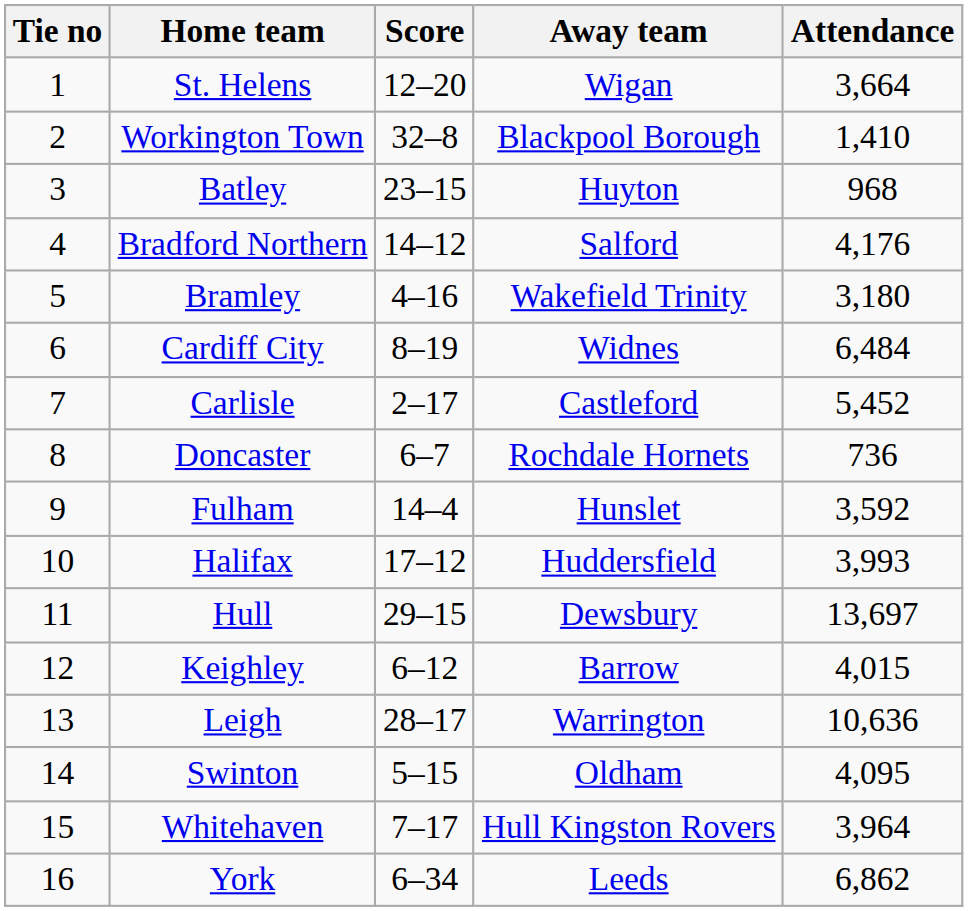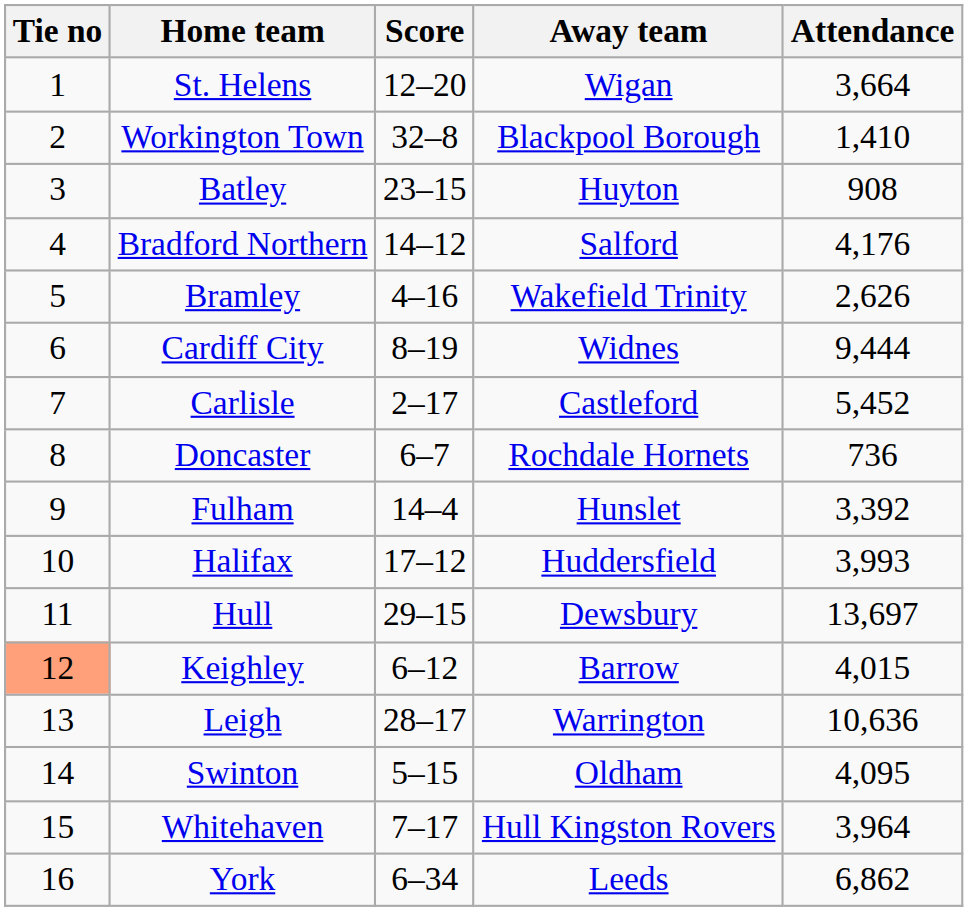 <table class="wikitable" style="text-align:center">
 <tr>
 <th>Tie no</th>
 <th>Home team</th>
 <th>Score</th>
 <th>Away team</th>
 <th>Attendance</th>
 </tr>
 <tr>
 <td>1</td>
 <td><a href='#'>St. Helens</a></td>
 <td>12–20</td>
 <td><a href='#'>Wigan</a></td>
 <td>3,664</td>
 </tr>
 <tr>
 <td>2</td>
 <td><a href='#'>Workington Town</a></td>
 <td>32–8</td>
 <td><a href='#'>Blackpool Borough</a></td>
 <td>1,410</td>
 </tr>
 <tr>
 <td>3</td>
 <td><a href='#'>Batley</a></td>
 <td>23–15</td>
 <td><a href='#'>Huyton</a></td>
-<td>968</td>
+<td>908</td>
 </tr>
 <tr>
 <td>4</td>
 <td><a href='#'>Bradford Northern</a></td>
 <td>14–12</td>
 <td><a href='#'>Salford</a></td>
 <td>4,176</td>
 </tr>
 <tr>
 <td>5</td>
 <td><a href='#'>Bramley</a></td>
 <td>4–16</td>
 <td><a href='#'>Wakefield Trinity</a></td>
-<td>3,180</td>
+<td>2,626</td>
 </tr>
 <tr>
 <td>6</td>
 <td><a href='#'>Cardiff City</a></td>
 <td>8–19</td>
 <td><a href='#'>Widnes</a></td>
-<td>6,484</td>
+<td>9,444</td>
 </tr>
 <tr>
 <td>7</td>
 <td><a href='#'>Carlisle</a></td>
 <td>2–17</td>
 <td><a href='#'>Castleford</a></td>
 <td>5,452</td>
 </tr>
 <tr>
 <td>8</td>
 <td><a href='#'>Doncaster</a></td>
 <td>6–7</td>
 <td><a href='#'>Rochdale Hornets</a></td>
 <td>736</td>
 </tr>
 <tr>
 <td>9</td>
 <td><a href='#'>Fulham</a></td>
 <td>14–4</td>
 <td><a href='#'>Hunslet</a></td>
-<td>3,592</td>
+<td>3,392</td>
 </tr>
 <tr>
 <td>10</td>
 <td><a href='#'>Halifax</a></td>
 <td>17–12</td>
 <td><a href='#'>Huddersfield</a></td>
 <td>3,993</td>
 </tr>
 <tr>
 <td>11</td>
 <td><a href='#'>Hull</a></td>
 <td>29–15</td>
 <td><a href='#'>Dewsbury</a></td>
 <td>13,697</td>
 </tr>
 <tr>
-<td>12</td>
+<td style="background: lightsalmon;">12</td>
 <td><a href='#'>Keighley</a></td>
 <td>6–12</td>
 <td><a href='#'>Barrow</a></td>
 <td>4,015</td>
 </tr>
 <tr>
 <td>13</td>
 <td><a href='#'>Leigh</a></td>
 <td>28–17</td>
 <td><a href='#'>Warrington</a></td>
 <td>10,636</td>
 </tr>
 <tr>
 <td>14</td>
 <td><a href='#'>Swinton</a></td>
 <td>5–15</td>
 <td><a href='#'>Oldham</a></td>
 <td>4,095</td>
 </tr>
 <tr>
 <td>15</td>
 <td><a href='#'>Whitehaven</a></td>
 <td>7–17</td>
 <td><a href='#'>Hull Kingston Rovers</a></td>
 <td>3,964</td>
 </tr>
 <tr>
 <td>16</td>
 <td><a href='#'>York</a></td>
 <td>6–34</td>
 <td><a href='#'>Leeds</a></td>
 <td>6,862</td>
 </tr>
 </table>
